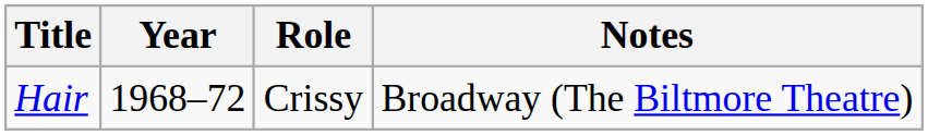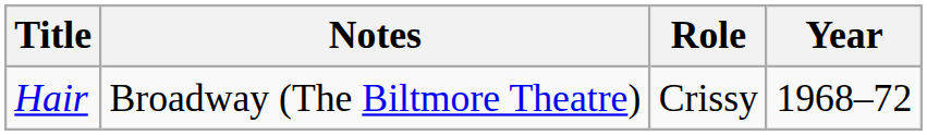 <table class="wikitable plainrowheaders sortable">
 <tr>
 <th scope="col">Title</th>
+<th scope="col">Notes</th>
+<th scope="col">Role</th>
 <th scope="col">Year</th>
-<th scope="col">Role</th>
-<th scope="col">Notes</th>
 </tr>
 <tr>
 <td><em><a href='#'>Hair</a></em></td>
+<td>Broadway (The <a href='#'>Biltmore Theatre</a>)</td>
+<td>Crissy</td>
 <td>1968–72</td>
-<td>Crissy</td>
-<td>Broadway (The <a href='#'>Biltmore Theatre</a>)</td>
 </tr>
 </table>
